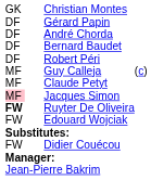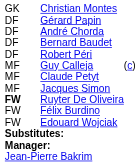 <table style="font-size: 90%" cellspacing="0" cellpadding="0" align=center>
 <tr>
 <td colspan=4></td>
 </tr>
 <tr>
 <th width=25></th>
 <th width=25></th>
 </tr>
 <tr>
 <td>GK</td>
 <td><strong> </strong></td>
 <td> <a href='#'>Christian Montes</a></td>
 </tr>
 <tr>
 <td>DF</td>
 <td><strong> </strong></td>
 <td> <a href='#'>Gérard Papin</a></td>
 </tr>
 <tr>
 <td>DF</td>
 <td><strong> </strong></td>
 <td> <a href='#'>André Chorda</a></td>
 </tr>
 <tr>
 <td>DF</td>
 <td><strong> </strong></td>
 <td> <a href='#'>Bernard Baudet</a></td>
 </tr>
 <tr>
 <td>DF</td>
 <td><strong> </strong></td>
 <td> <a href='#'>Robert Péri</a></td>
 </tr>
 <tr>
 <td>MF</td>
 <td><strong> </strong></td>
 <td> <a href='#'>Guy Calleja</a></td>
 <td>(<a href='#'>c</a>)</td>
 </tr>
 <tr>
 <td>MF</td>
 <td><strong> </strong></td>
 <td> <a href='#'>Claude Petyt</a></td>
 </tr>
 <tr>
-<td style="background: pink;">MF</td>
+<td>MF</td>
 <td><strong> </strong></td>
 <td> <a href='#'>Jacques Simon</a></td>
 </tr>
 <tr>
 <td><strong>FW</strong></td>
 <td><strong> </strong></td>
 <td> <a href='#'>Ruyter De Oliveira</a></td>
 </tr>
 <tr>
 <td>FW</td>
 <td><strong> </strong></td>
+<td> <a href='#'>Félix Burdino</a></td>
+<td></td>
+<td></td>
+</tr>
+<tr>
+<td>FW</td>
+<td><strong> </strong></td>
 <td> <a href='#'>Edouard Wojciak</a></td>
 </tr>
 <tr>
 <td colspan=3><strong>Substitutes:</strong></td>
-</tr>
-<tr>
-<td>FW</td>
-<td><strong> </strong></td>
-<td> <a href='#'>Didier Couécou</a></td>
-<td></td>
-<td></td>
 </tr>
 <tr>
 <td colspan=3><strong>Manager:</strong></td>
 </tr>
 <tr>
 <td colspan=4> <a href='#'>Jean-Pierre Bakrim</a></td>
 </tr>
 </table>
